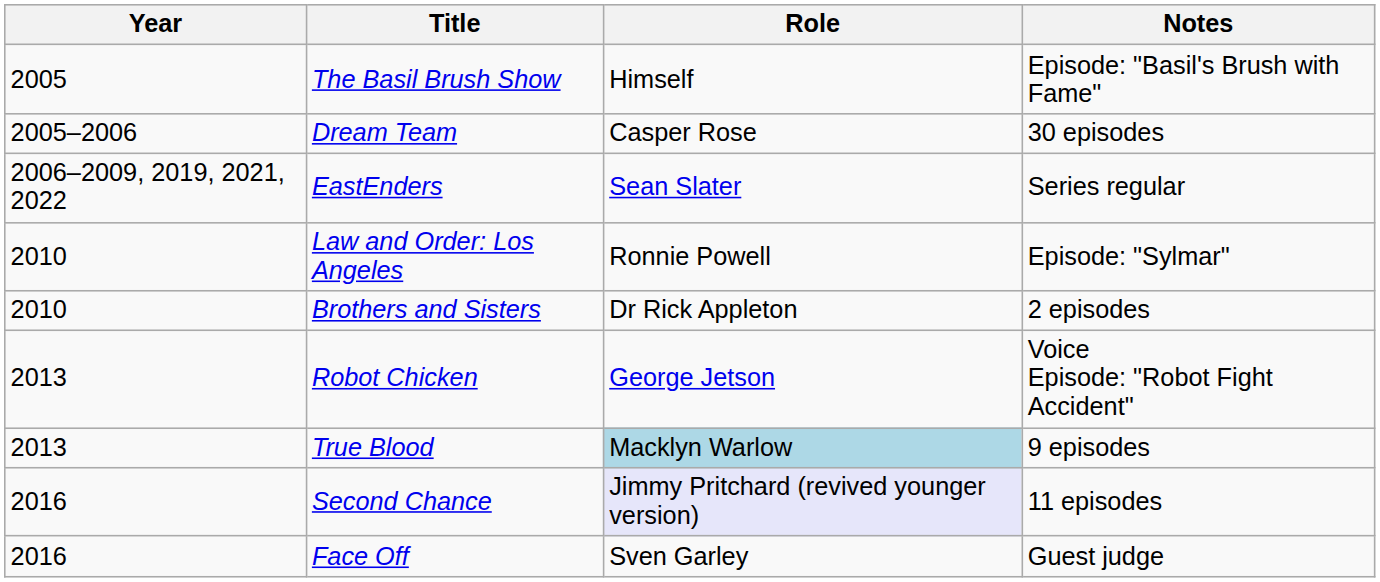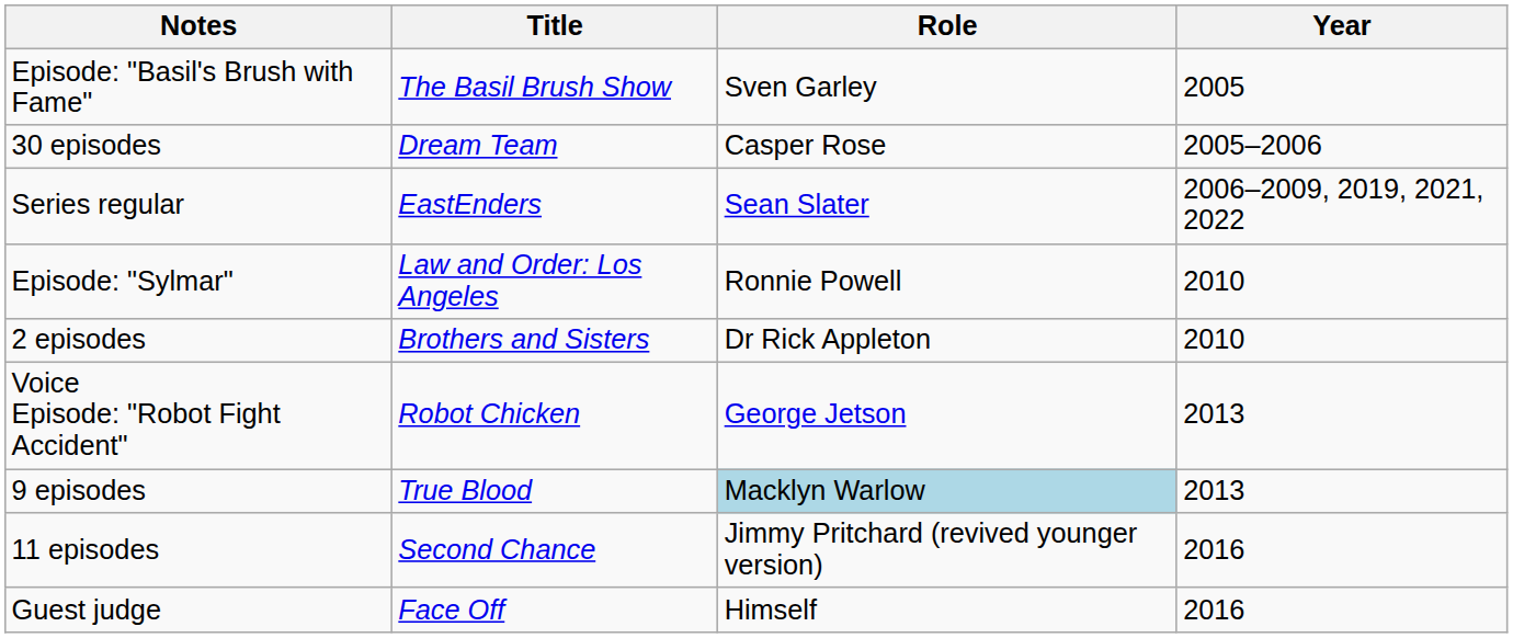 <table class = "wikitable sortable">
 <tr>
-<th>Year</th>
+<th class = "unsortable">Notes</th>
 <th>Title</th>
 <th>Role</th>
-<th class = "unsortable">Notes</th>
+<th>Year</th>
 </tr>
 <tr>
+<td>Episode: "Basil's Brush with Fame"</td>
+<td><em><a href='#'>The Basil Brush Show</a></em></td>
+<td>Sven Garley</td>
 <td>2005</td>
-<td><em><a href='#'>The Basil Brush Show</a></em></td>
-<td>Himself</td>
-<td>Episode: "Basil's Brush with Fame"</td>
 </tr>
 <tr>
-<td>2005–2006</td>
+<td>30 episodes</td>
 <td><em><a href='#'>Dream Team</a></em></td>
 <td>Casper Rose</td>
-<td>30 episodes</td>
+<td>2005–2006</td>
 </tr>
 <tr>
-<td>2006–2009, 2019, 2021, 2022</td>
+<td>Series regular</td>
 <td><em><a href='#'>EastEnders</a></em></td>
 <td><a href='#'>Sean Slater</a></td>
-<td>Series regular</td>
+<td>2006–2009, 2019, 2021, 2022</td>
 </tr>
 <tr>
-<td>2010</td>
+<td>Episode: "Sylmar"</td>
 <td><em><a href='#'>Law and Order: Los Angeles</a></em></td>
 <td>Ronnie Powell</td>
-<td>Episode: "Sylmar"</td>
+<td>2010</td>
 </tr>
 <tr>
-<td>2010</td>
+<td>2 episodes</td>
 <td><em><a href='#'>Brothers and Sisters</a></em></td>
 <td>Dr Rick Appleton</td>
-<td>2 episodes</td>
+<td>2010</td>
 </tr>
 <tr>
-<td>2013</td>
+<td>Voice<br>Episode: "Robot Fight Accident"</td>
 <td><em><a href='#'>Robot Chicken</a></em></td>
 <td><a href='#'>George Jetson</a></td>
-<td>Voice<br>Episode: "Robot Fight Accident"</td>
+<td>2013</td>
 </tr>
 <tr>
-<td>2013</td>
+<td>9 episodes</td>
 <td><em><a href='#'>True Blood</a></em></td>
 <td style="background: lightblue;">Macklyn Warlow</td>
-<td>9 episodes</td>
+<td>2013</td>
 </tr>
 <tr>
+<td>11 episodes</td>
+<td><em><a href='#'>Second Chance</a></em></td>
+<td>Jimmy Pritchard (revived younger version)</td>
 <td>2016</td>
-<td><em><a href='#'>Second Chance</a></em></td>
-<td style="background: lavender;">Jimmy Pritchard (revived younger version)</td>
-<td>11 episodes</td>
 </tr>
 <tr>
+<td>Guest judge</td>
+<td><em><a href='#'>Face Off</a></em></td>
+<td>Himself</td>
 <td>2016</td>
-<td><em><a href='#'>Face Off</a></em></td>
-<td>Sven Garley</td>
-<td>Guest judge</td>
 </tr>
 </table>
